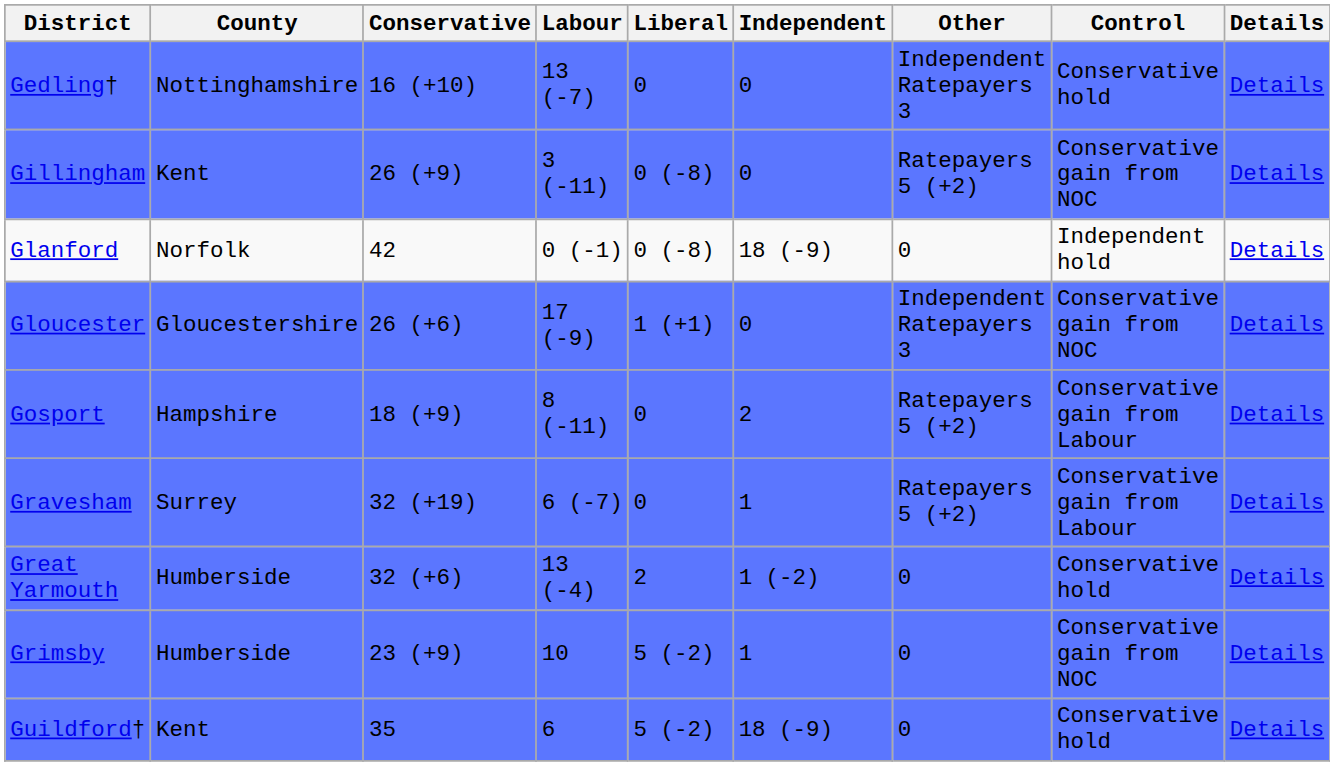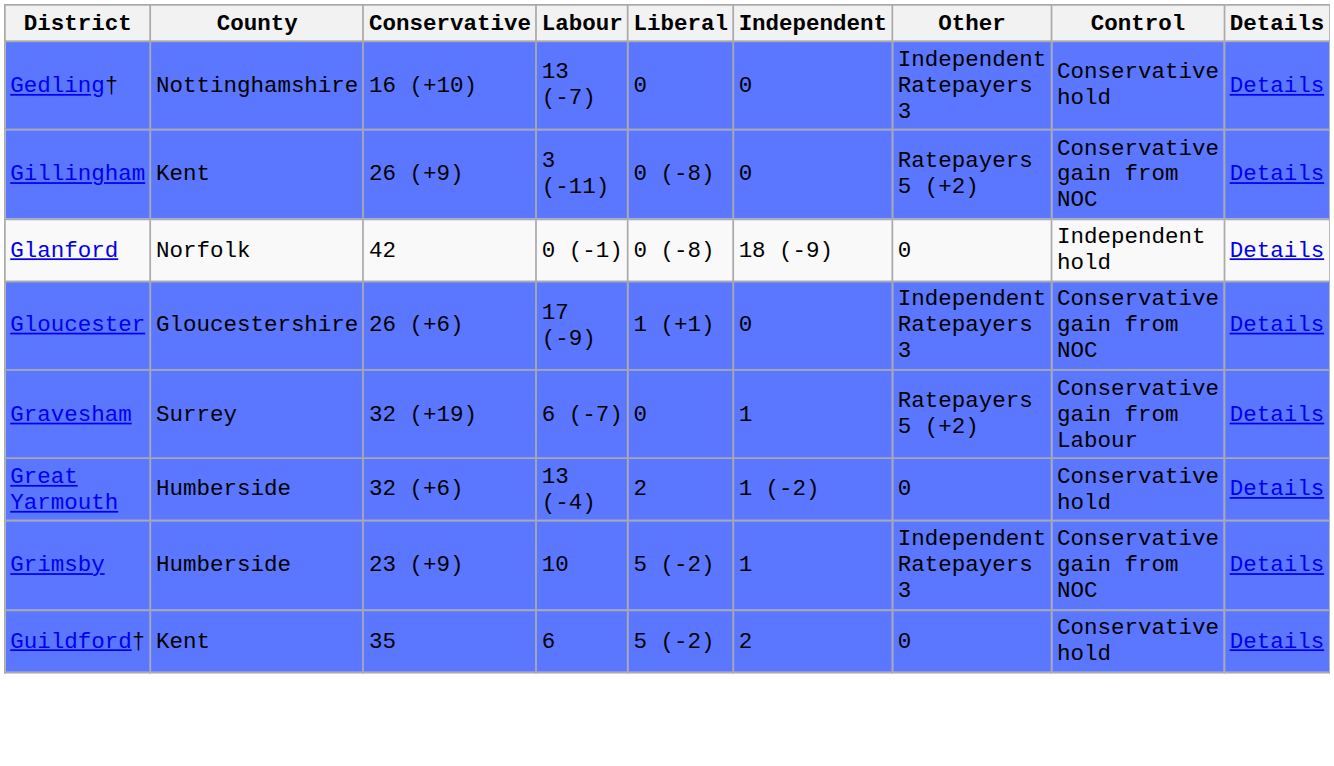 <table class="wikitable">
 <tr border=1 cellspacing=0 cellpadding=5>
 <th>District</th>
 <th>County</th>
 <th>Conservative</th>
 <th>Labour</th>
 <th>Liberal</th>
 <th>Independent</th>
 <th>Other</th>
 <th>Control</th>
 <th>Details</th>
 </tr>
 <tr bgcolor=5B76FF>
 <td><a href='#'>Gedling</a>†</td>
 <td>Nottinghamshire</td>
 <td>16 (+10)</td>
 <td>13 (-7)</td>
 <td>0</td>
 <td>0</td>
 <td>Independent Ratepayers 3</td>
 <td>Conservative hold</td>
 <td><a href='#'>Details</a></td>
 </tr>
 <tr bgcolor=5B76FF>
 <td><a href='#'>Gillingham</a></td>
 <td>Kent</td>
 <td>26 (+9)</td>
 <td>3 (-11)</td>
 <td>0 (-8)</td>
 <td>0</td>
 <td>Ratepayers 5 (+2)</td>
 <td>Conservative gain from NOC</td>
 <td><a href='#'>Details</a></td>
 </tr>
 <tr>
 <td><a href='#'>Glanford</a></td>
 <td>Norfolk</td>
 <td>42</td>
 <td>0 (-1)</td>
 <td>0 (-8)</td>
 <td>18 (-9)</td>
 <td>0</td>
 <td>Independent hold</td>
 <td><a href='#'>Details</a></td>
 </tr>
 <tr bgcolor=5B76FF>
 <td><a href='#'>Gloucester</a></td>
 <td>Gloucestershire</td>
 <td>26 (+6)</td>
 <td>17 (-9)</td>
 <td>1 (+1)</td>
 <td>0</td>
 <td>Independent Ratepayers 3</td>
 <td>Conservative gain from NOC</td>
 <td><a href='#'>Details</a></td>
 </tr>
 <tr bgcolor=5B76FF>
-<td><a href='#'>Gosport</a></td>
-<td>Hampshire</td>
-<td>18 (+9)</td>
-<td>8 (-11)</td>
-<td>0</td>
-<td>2</td>
-<td>Ratepayers 5 (+2)</td>
-<td>Conservative gain from Labour</td>
-<td><a href='#'>Details</a></td>
-</tr>
-<tr bgcolor=5B76FF>
 <td><a href='#'>Gravesham</a></td>
 <td>Surrey</td>
 <td>32 (+19)</td>
 <td>6 (-7)</td>
 <td>0</td>
 <td>1</td>
 <td>Ratepayers 5 (+2)</td>
 <td>Conservative gain from Labour</td>
 <td><a href='#'>Details</a></td>
 </tr>
 <tr bgcolor=5B76FF>
 <td><a href='#'>Great Yarmouth</a></td>
 <td>Humberside</td>
 <td>32 (+6)</td>
 <td>13 (-4)</td>
 <td>2</td>
 <td>1 (-2)</td>
 <td>0</td>
 <td>Conservative hold</td>
 <td><a href='#'>Details</a></td>
 </tr>
 <tr bgcolor=5B76FF>
 <td><a href='#'>Grimsby</a></td>
 <td>Humberside</td>
 <td>23 (+9)</td>
 <td>10</td>
 <td>5 (-2)</td>
 <td>1</td>
-<td>0</td>
+<td>Independent Ratepayers 3</td>
 <td>Conservative gain from NOC</td>
 <td><a href='#'>Details</a></td>
 </tr>
 <tr bgcolor=5B76FF>
 <td><a href='#'>Guildford</a>†</td>
 <td>Kent</td>
 <td>35</td>
 <td>6</td>
 <td>5 (-2)</td>
-<td>18 (-9)</td>
+<td>2</td>
 <td>0</td>
 <td>Conservative hold</td>
 <td><a href='#'>Details</a></td>
 </tr>
 </table>
